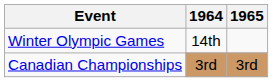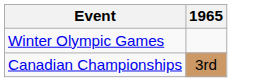 <table class="wikitable">
 <tr>
 <th>Event</th>
-<th>1964</th>
 <th>1965</th>
 </tr>
 <tr>
 <td><a href='#'>Winter Olympic Games</a></td>
-<td align="center">14th</td>
 <td></td>
 </tr>
 <tr>
 <td><a href='#'>Canadian Championships</a></td>
 <td align="center" bgcolor="cc9966">3rd</td>
-<td align="center" bgcolor="cc9966">3rd</td>
 </tr>
 </table>
